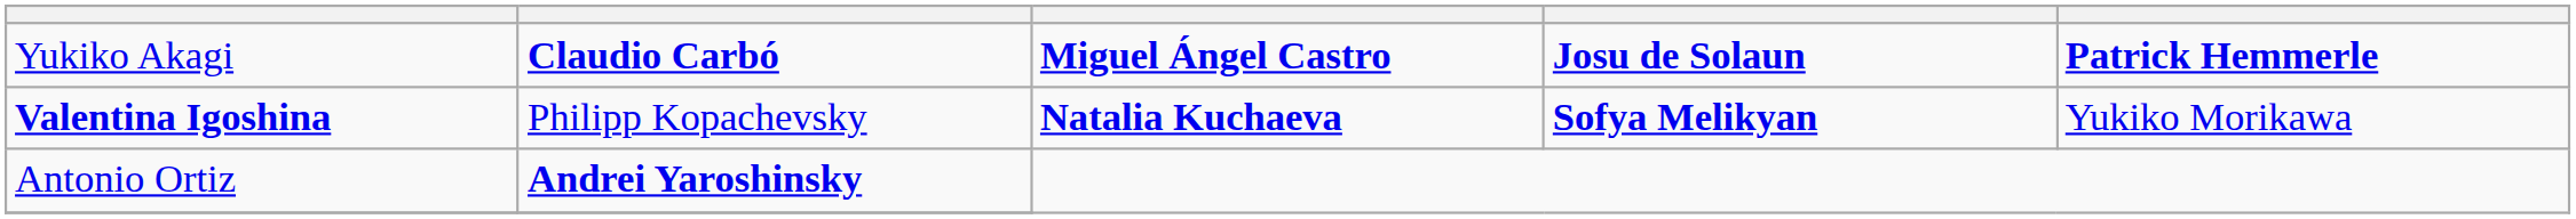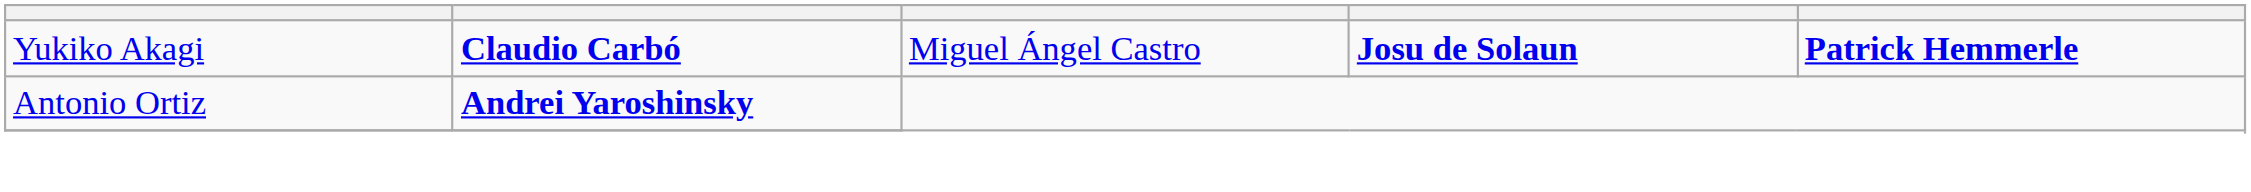 <table class="wikitable">
 <tr>
 <th width=200px></th>
 <th width=200px></th>
 <th width=200px></th>
 <th width=200px></th>
 <th width=200px></th>
 </tr>
 <tr>
 <td> <a href='#'>Yukiko Akagi</a></td>
 <td><strong> <a href='#'>Claudio Carbó</a></strong></td>
-<td><strong> <a href='#'>Miguel Ángel Castro</a></strong></td>
+<td> <a href='#'>Miguel Ángel Castro</a></td>
 <td> <strong><a href='#'>Josu de Solaun</a></strong></td>
 <td> <strong><a href='#'>Patrick Hemmerle</a></strong></td>
-</tr>
-<tr>
-<td> <strong><a href='#'>Valentina Igoshina</a></strong></td>
-<td> <a href='#'>Philipp Kopachevsky</a></td>
-<td> <strong><a href='#'>Natalia Kuchaeva</a></strong></td>
-<td> <strong><a href='#'>Sofya Melikyan</a></strong></td>
-<td> <a href='#'>Yukiko Morikawa</a></td>
 </tr>
 <tr>
 <td> <a href='#'>Antonio Ortiz</a></td>
 <td> <strong><a href='#'>Andrei Yaroshinsky</a></strong></td>
 </tr>
 <tr>
 </tr>
 </table>
